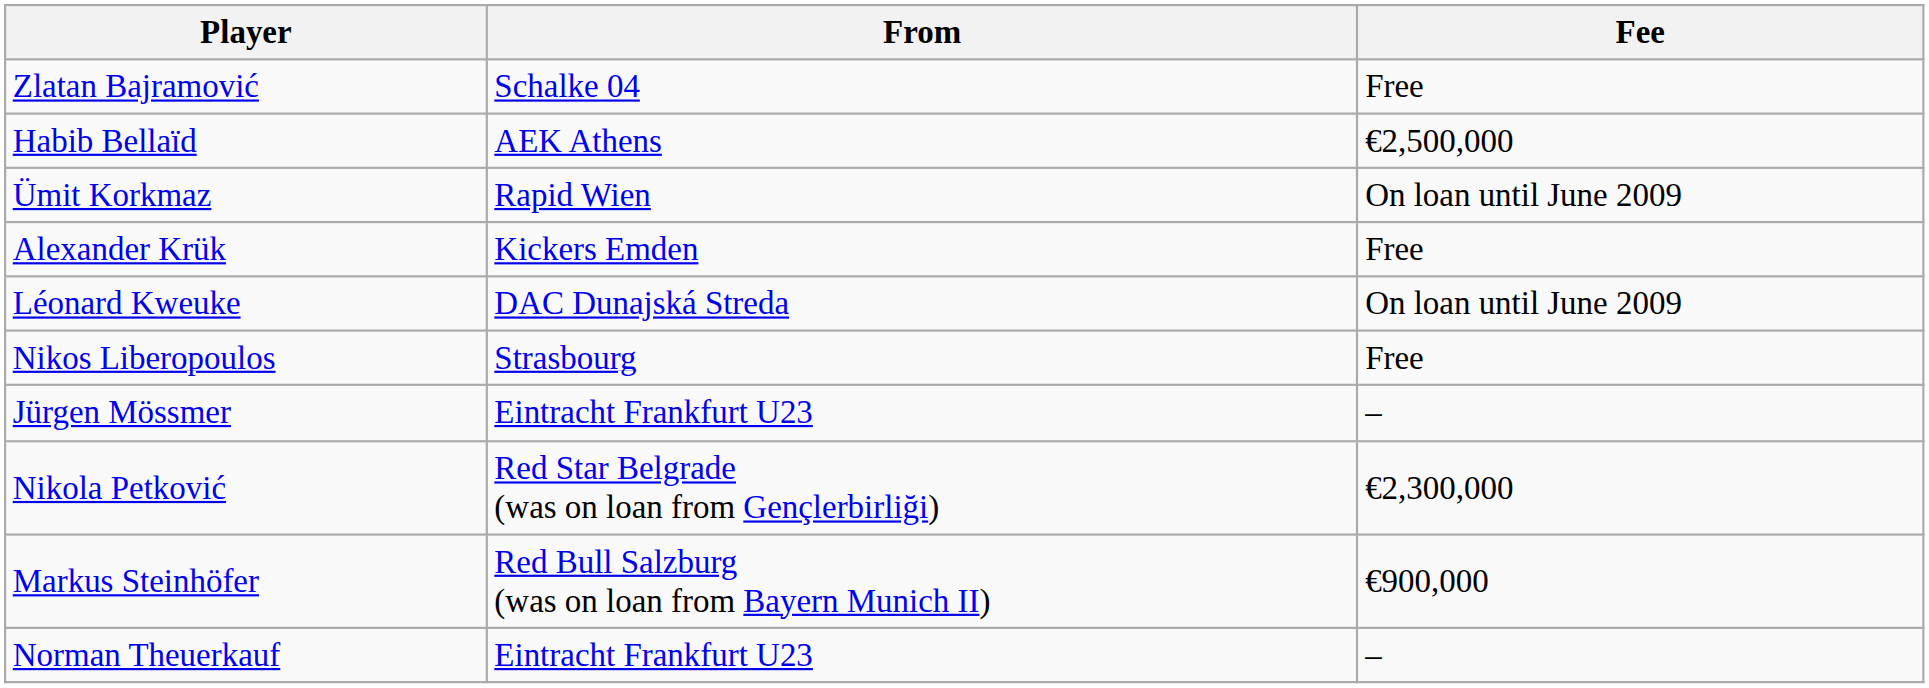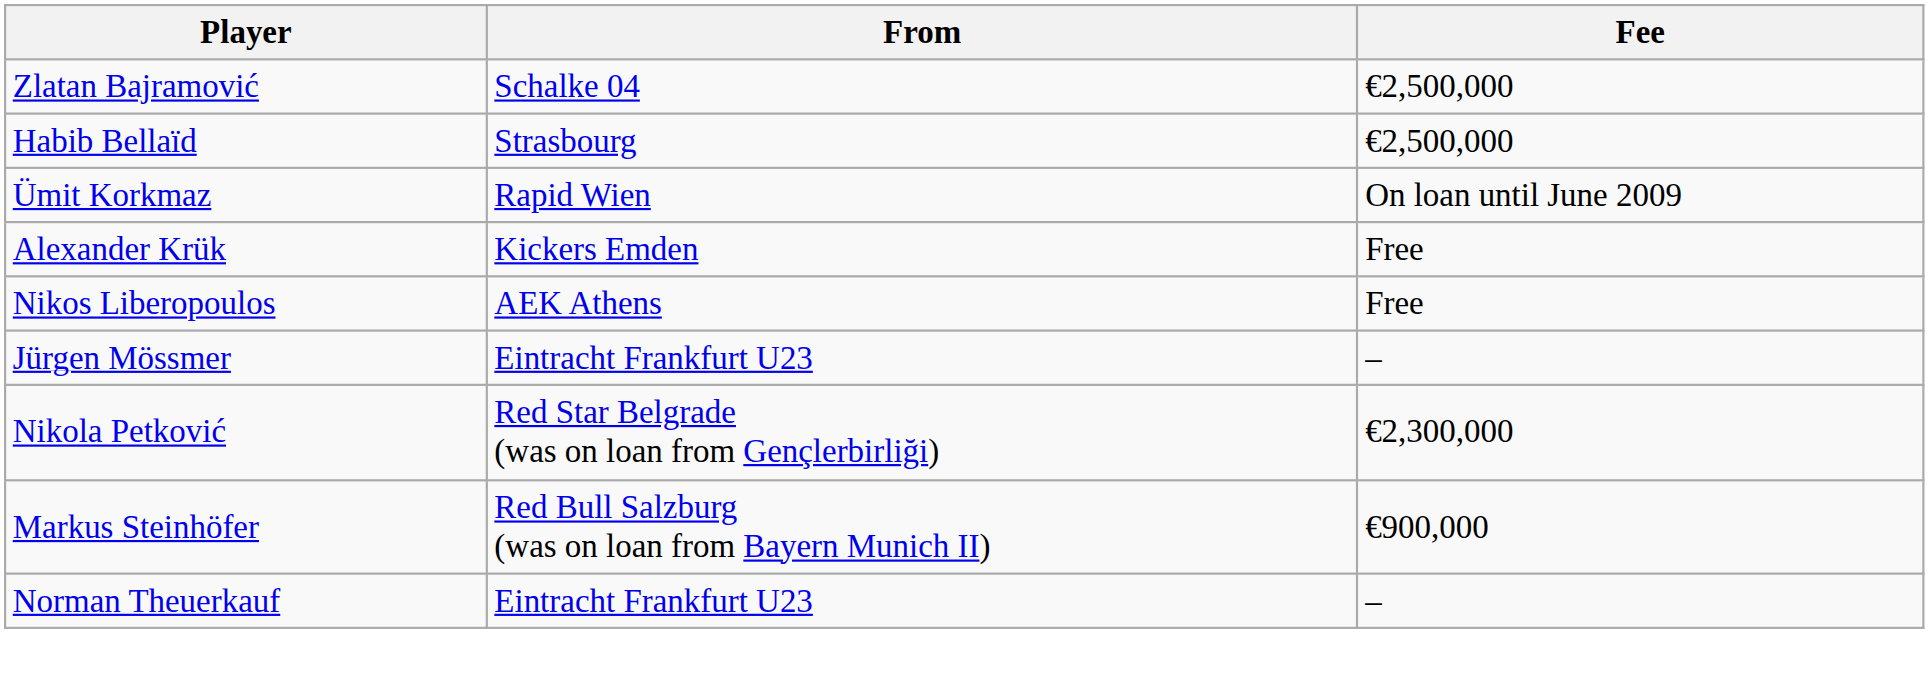 <table class="wikitable" style="text-align:center; font-size:95%;width:70%; text-align:left">
 <tr>
 <th><strong>Player</strong></th>
 <th><strong>From</strong></th>
 <th><strong>Fee</strong></th>
 </tr>
 <tr --->
 <td> <a href='#'>Zlatan Bajramović</a></td>
 <td><a href='#'>Schalke 04</a></td>
-<td>Free</td>
+<td>€2,500,000</td>
 </tr>
 <tr --->
 <td> <a href='#'>Habib Bellaïd</a></td>
-<td><a href='#'>AEK Athens</a></td>
+<td><a href='#'>Strasbourg</a></td>
 <td>€2,500,000</td>
 </tr>
 <tr --->
 <td> <a href='#'>Ümit Korkmaz</a></td>
 <td><a href='#'>Rapid Wien</a></td>
 <td>On loan until June 2009</td>
 </tr>
 <tr --->
 <td> <a href='#'>Alexander Krük</a></td>
 <td><a href='#'>Kickers Emden</a></td>
 <td>Free</td>
 </tr>
 <tr --->
-<td> <a href='#'>Léonard Kweuke</a></td>
-<td><a href='#'>DAC Dunajská Streda</a></td>
-<td>On loan until June 2009</td>
-</tr>
-<tr --->
 <td> <a href='#'>Nikos Liberopoulos</a></td>
-<td><a href='#'>Strasbourg</a></td>
+<td><a href='#'>AEK Athens</a></td>
 <td>Free</td>
 </tr>
 <tr --->
 <td> <a href='#'>Jürgen Mössmer</a></td>
 <td><a href='#'>Eintracht Frankfurt U23</a></td>
 <td>–</td>
 </tr>
 <tr --->
 <td> <a href='#'>Nikola Petković</a></td>
 <td><a href='#'>Red Star Belgrade</a><br>(was on loan from <a href='#'>Gençlerbirliği</a>)</td>
 <td>€2,300,000</td>
 </tr>
 <tr --->
 <td> <a href='#'>Markus Steinhöfer</a></td>
 <td><a href='#'>Red Bull Salzburg</a><br>(was on loan from <a href='#'>Bayern Munich II</a>)</td>
 <td>€900,000</td>
 </tr>
 <tr --->
 <td> <a href='#'>Norman Theuerkauf</a></td>
 <td><a href='#'>Eintracht Frankfurt U23</a></td>
 <td>–</td>
 </tr>
 </table>
